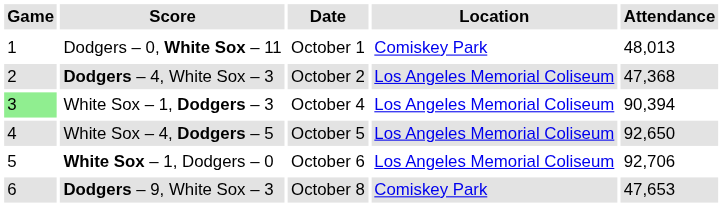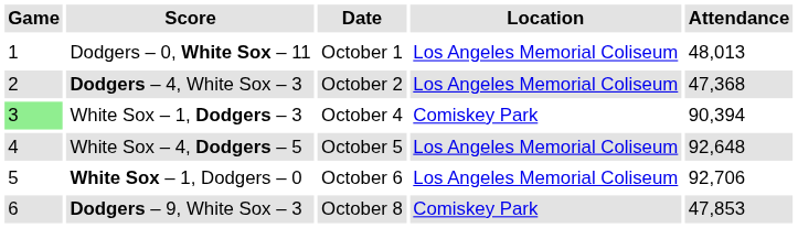 <table border="0" cellspacing="3" cellpadding="3">
 <tr style="background: #e3e3e3;">
 <th>Game</th>
 <th>Score</th>
 <th>Date</th>
 <th>Location</th>
 <th>Attendance</th>
 </tr>
 <tr style="background: #e3e3e3;">
 </tr>
 <tr>
 <td>1</td>
 <td>Dodgers – 0, <strong>White Sox</strong> – 11</td>
 <td>October 1</td>
-<td><a href='#'>Comiskey Park</a></td>
+<td><a href='#'>Los Angeles Memorial Coliseum</a></td>
 <td>48,013</td>
 </tr>
 <tr style="background: #e3e3e3;">
 <td>2</td>
 <td><strong>Dodgers</strong> – 4, White Sox – 3</td>
 <td>October 2</td>
 <td><a href='#'>Los Angeles Memorial Coliseum</a></td>
 <td>47,368</td>
 </tr>
 <tr>
 <td style="background: lightgreen;">3</td>
 <td>White Sox – 1, <strong>Dodgers</strong> – 3</td>
 <td>October 4</td>
-<td><a href='#'>Los Angeles Memorial Coliseum</a></td>
+<td><a href='#'>Comiskey Park</a></td>
 <td>90,394</td>
 </tr>
 <tr style="background: #e3e3e3;">
 <td>4</td>
 <td>White Sox – 4, <strong>Dodgers</strong> – 5</td>
 <td>October 5</td>
 <td><a href='#'>Los Angeles Memorial Coliseum</a></td>
-<td>92,650</td>
+<td>92,648</td>
 </tr>
 <tr>
 <td>5</td>
 <td><strong>White Sox</strong> – 1, Dodgers – 0</td>
 <td>October 6</td>
 <td><a href='#'>Los Angeles Memorial Coliseum</a></td>
 <td>92,706</td>
 </tr>
 <tr style="background: #e3e3e3;">
 <td>6</td>
 <td><strong>Dodgers</strong> – 9, White Sox – 3</td>
 <td>October 8</td>
 <td><a href='#'>Comiskey Park</a></td>
-<td>47,653</td>
+<td>47,853</td>
 </tr>
 <tr>
 </tr>
 </table>
